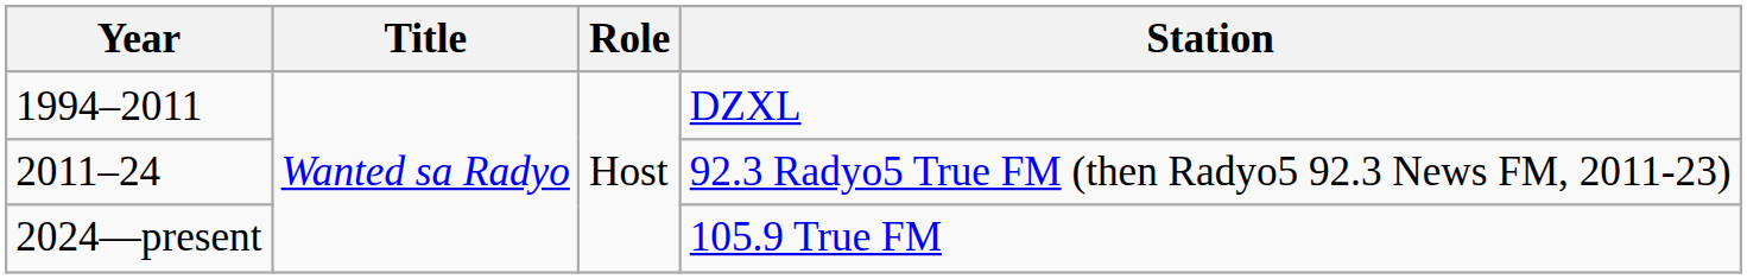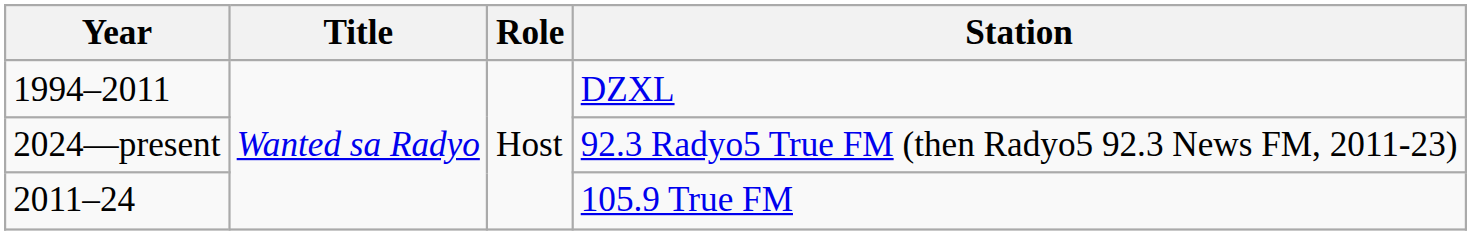 <table class="wikitable">
 <tr>
 <th>Year</th>
 <th>Title</th>
 <th>Role</th>
 <th>Station</th>
 </tr>
 <tr>
 <td>1994–2011</td>
 <td rowspan="3"><em><a href='#'>Wanted sa Radyo</a></em></td>
 <td rowspan="3">Host</td>
 <td><a href='#'>DZXL</a></td>
 </tr>
 <tr>
-<td>2011–24</td>
+<td>2024—present</td>
 <td><a href='#'>92.3 Radyo5 True FM</a> (then Radyo5 92.3 News FM, 2011-23)</td>
 </tr>
 <tr>
-<td>2024—present</td>
+<td>2011–24</td>
 <td><a href='#'>105.9 True FM</a></td>
 </tr>
 </table>
